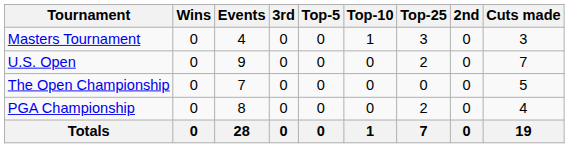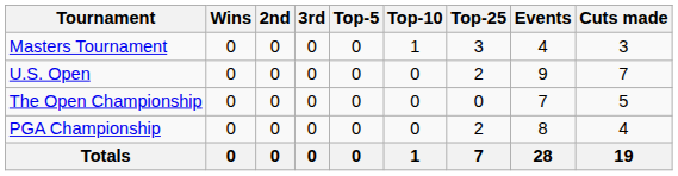 <table class=wikitable style=text-align:center>
 <tr>
 <th>Tournament</th>
 <th>Wins</th>
-<th>Events</th>
+<th>2nd</th>
 <th>3rd</th>
 <th>Top-5</th>
 <th>Top-10</th>
 <th>Top-25</th>
-<th>2nd</th>
+<th>Events</th>
 <th>Cuts made</th>
 </tr>
 <tr>
 <td align=left><a href='#'>Masters Tournament</a></td>
 <td>0</td>
-<td>4</td>
+<td>0</td>
 <td>0</td>
 <td>0</td>
 <td>1</td>
 <td>3</td>
-<td>0</td>
+<td>4</td>
 <td>3</td>
 </tr>
 <tr>
 <td align=left><a href='#'>U.S. Open</a></td>
 <td>0</td>
-<td>9</td>
+<td>0</td>
 <td>0</td>
 <td>0</td>
 <td>0</td>
 <td>2</td>
-<td>0</td>
+<td>9</td>
 <td>7</td>
 </tr>
 <tr>
 <td align=left><a href='#'>The Open Championship</a></td>
 <td>0</td>
-<td>7</td>
 <td>0</td>
 <td>0</td>
 <td>0</td>
 <td>0</td>
 <td>0</td>
+<td>7</td>
 <td>5</td>
 </tr>
 <tr>
 <td align=left><a href='#'>PGA Championship</a></td>
 <td>0</td>
-<td>8</td>
+<td>0</td>
 <td>0</td>
 <td>0</td>
 <td>0</td>
 <td>2</td>
-<td>0</td>
+<td>8</td>
 <td>4</td>
 </tr>
 <tr>
 <th>Totals</th>
 <th>0</th>
-<th>28</th>
+<th>0</th>
 <th>0</th>
 <th>0</th>
 <th>1</th>
 <th>7</th>
-<th>0</th>
+<th>28</th>
 <th>19</th>
 </tr>
 </table>
